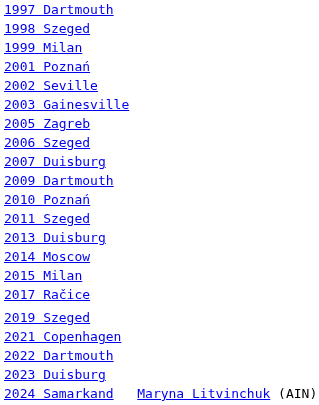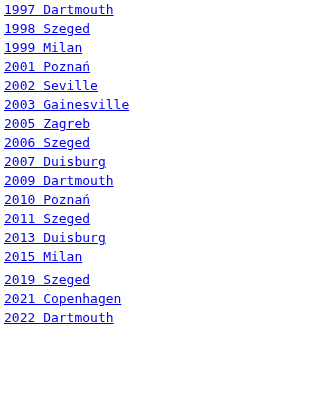 <table>
 <tr>
 <td><a href='#'>1997 Dartmouth</a></td>
 <td></td>
 <td></td>
 <td></td>
 </tr>
 <tr>
 <td><a href='#'>1998 Szeged</a></td>
 <td></td>
 <td></td>
 <td></td>
 </tr>
 <tr>
 <td><a href='#'>1999 Milan</a></td>
 <td></td>
 <td></td>
 <td></td>
 </tr>
 <tr>
 <td><a href='#'>2001 Poznań</a></td>
 <td></td>
 <td></td>
 <td></td>
 </tr>
 <tr>
 <td><a href='#'>2002 Seville</a></td>
 <td></td>
 <td></td>
 <td></td>
 </tr>
 <tr>
 <td><a href='#'>2003 Gainesville</a></td>
 <td></td>
 <td></td>
 <td></td>
 </tr>
 <tr>
 <td><a href='#'>2005 Zagreb</a></td>
 <td></td>
 <td></td>
 <td></td>
 </tr>
 <tr>
 <td><a href='#'>2006 Szeged</a></td>
 <td></td>
 <td></td>
 <td></td>
 </tr>
 <tr>
 <td><a href='#'>2007 Duisburg</a></td>
 <td></td>
 <td></td>
 <td></td>
 </tr>
 <tr>
 <td><a href='#'>2009 Dartmouth</a></td>
 <td></td>
 <td></td>
 <td></td>
 </tr>
 <tr>
 <td><a href='#'>2010 Poznań</a></td>
 <td></td>
 <td></td>
 <td></td>
 </tr>
 <tr>
 <td><a href='#'>2011 Szeged</a></td>
 <td></td>
 <td></td>
 <td></td>
 </tr>
 <tr>
 <td><a href='#'>2013 Duisburg</a></td>
 <td></td>
 <td></td>
 <td></td>
 </tr>
 <tr>
-<td><a href='#'>2014 Moscow</a></td>
-<td></td>
-<td></td>
-<td></td>
-</tr>
-<tr>
 <td><a href='#'>2015 Milan</a></td>
-<td></td>
-<td></td>
-<td></td>
-</tr>
-<tr>
-<td><a href='#'>2017 Račice</a></td>
 <td></td>
 <td></td>
 <td></td>
 </tr>
 <tr>
 <td></td>
 <td></td>
 <td></td>
 <td></td>
 </tr>
 <tr>
 <td><a href='#'>2019 Szeged</a></td>
 <td></td>
 <td></td>
 <td></td>
 </tr>
 <tr>
 <td><a href='#'>2021 Copenhagen</a></td>
 <td></td>
 <td></td>
 <td></td>
 </tr>
 <tr>
 <td><a href='#'>2022 Dartmouth</a></td>
 <td></td>
 <td></td>
 <td></td>
 </tr>
-<tr>
-<td><a href='#'>2023 Duisburg</a></td>
-<td></td>
-<td></td>
-<td></td>
-</tr>
-<tr>
-<td><a href='#'>2024 Samarkand</a></td>
-<td></td>
-<td><a href='#'>Maryna Litvinchuk</a> (AIN)</td>
-<td></td>
-</tr>
 </table>
